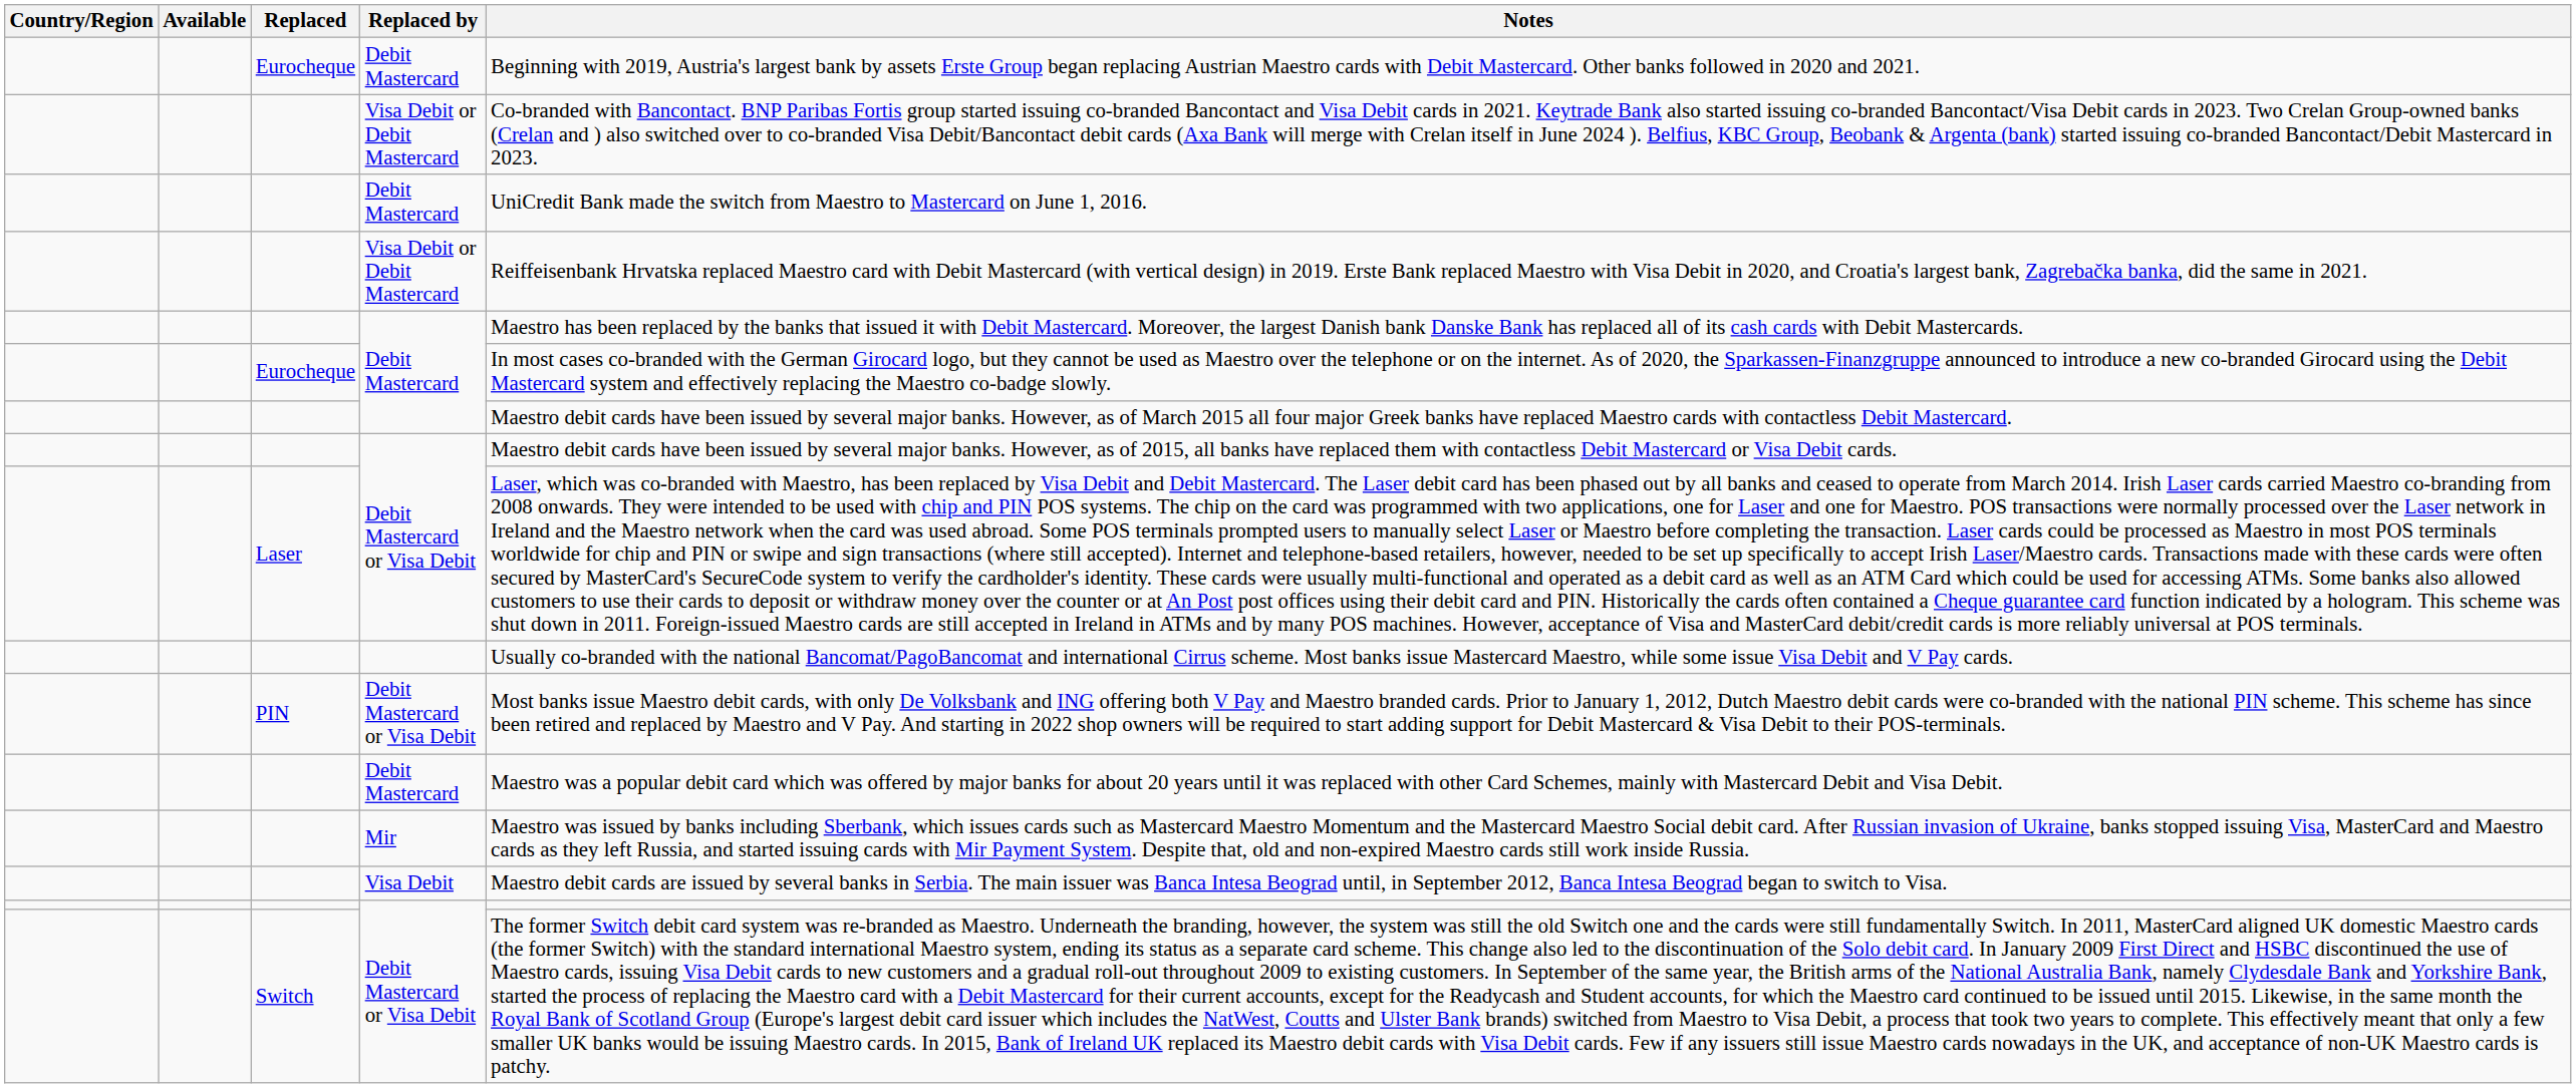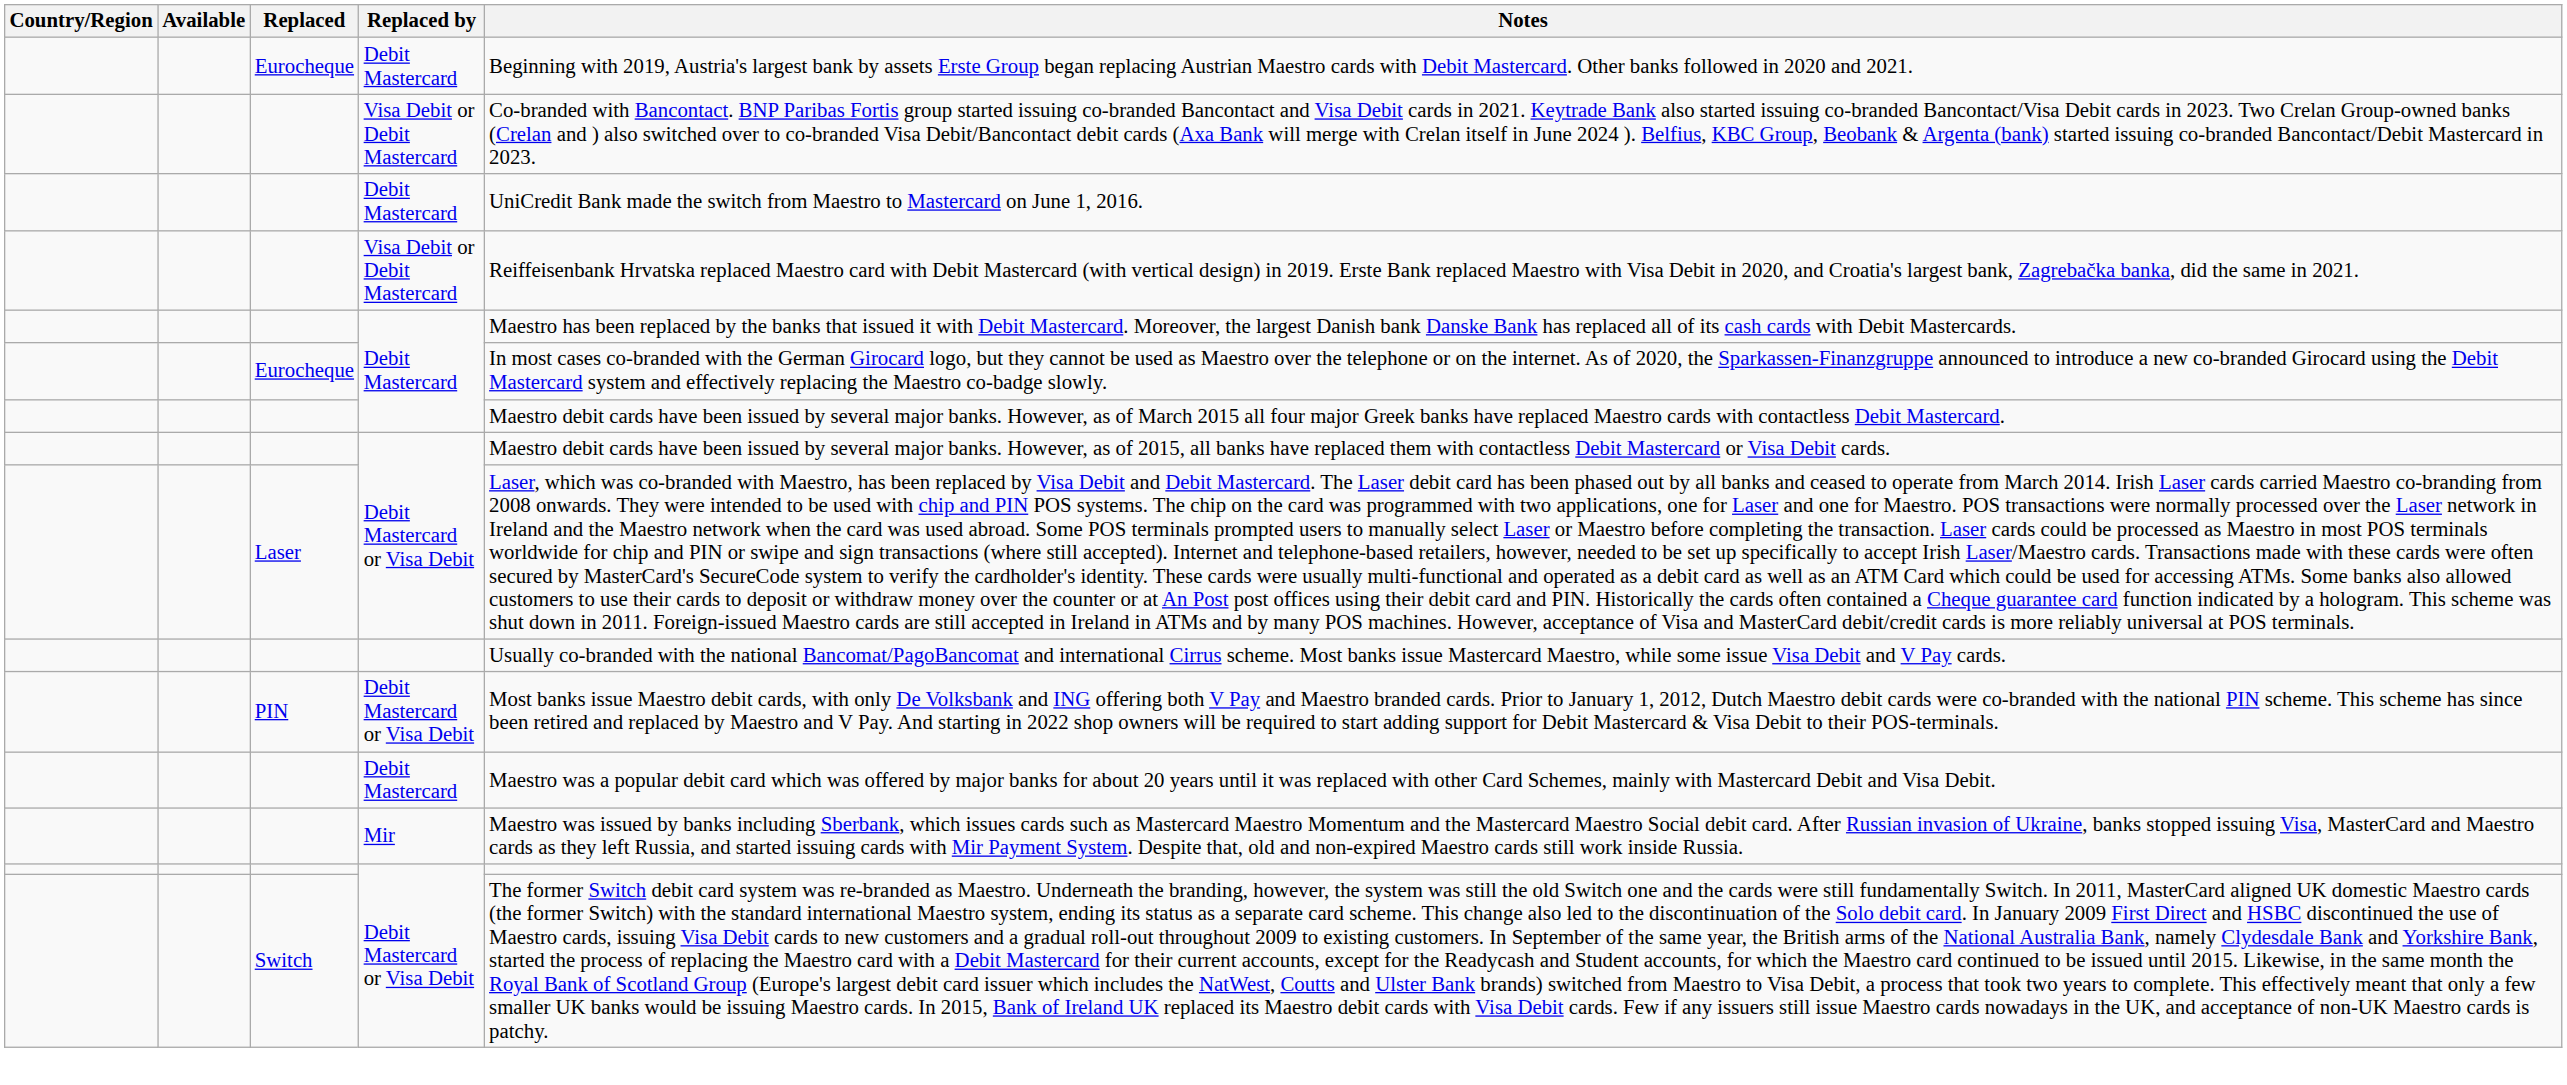 <table class="wikitable sortable mw-collapsible">
 <tr>
 <th>Country/Region</th>
 <th>Available</th>
 <th>Replaced</th>
 <th>Replaced by</th>
 <th>Notes</th>
 </tr>
 <tr>
 <td></td>
 <td></td>
 <td><a href='#'>Eurocheque</a></td>
 <td><a href='#'>Debit Mastercard</a></td>
 <td>Beginning with 2019, Austria's largest bank by assets <a href='#'>Erste Group</a> began replacing Austrian Maestro cards with <a href='#'>Debit Mastercard</a>. Other banks followed in 2020 and 2021.</td>
 </tr>
 <tr>
 <td></td>
 <td></td>
 <td></td>
 <td><a href='#'>Visa Debit</a> or <a href='#'>Debit Mastercard</a></td>
 <td>Co-branded with <a href='#'>Bancontact</a>. <a href='#'>BNP Paribas Fortis</a> group started issuing co-branded Bancontact and <a href='#'>Visa Debit</a> cards in 2021. <a href='#'>Keytrade Bank</a> also started issuing co-branded Bancontact/Visa Debit cards in 2023. Two Crelan Group-owned banks (<a href='#'>Crelan</a> and ) also switched over to co-branded Visa Debit/Bancontact debit cards (<a href='#'>Axa Bank</a> will merge with Crelan itself in June 2024 ). <a href='#'>Belfius</a>, <a href='#'>KBC Group</a>, <a href='#'>Beobank</a> & <a href='#'>Argenta (bank)</a> started issuing co-branded Bancontact/Debit Mastercard in 2023.</td>
 </tr>
 <tr>
 <td></td>
 <td></td>
 <td></td>
 <td><a href='#'>Debit Mastercard</a></td>
 <td>UniCredit Bank made the switch from Maestro to <a href='#'>Mastercard</a> on June 1, 2016.</td>
 </tr>
 <tr>
 <td></td>
 <td></td>
 <td></td>
 <td><a href='#'>Visa Debit</a> or <a href='#'>Debit Mastercard</a></td>
 <td>Reiffeisenbank Hrvatska replaced Maestro card with Debit Mastercard (with vertical design) in 2019. Erste Bank replaced Maestro with Visa Debit in 2020, and Croatia's largest bank, <a href='#'>Zagrebačka banka</a>, did the same in 2021.</td>
 </tr>
 <tr>
 <td></td>
 <td></td>
 <td></td>
 <td rowspan="3"><a href='#'>Debit Mastercard</a></td>
 <td>Maestro has been replaced by the banks that issued it with <a href='#'>Debit Mastercard</a>. Moreover, the largest Danish bank <a href='#'>Danske Bank</a> has replaced all of its <a href='#'>cash cards</a> with Debit Mastercards.</td>
 </tr>
 <tr>
 <td></td>
 <td></td>
 <td><a href='#'>Eurocheque</a></td>
 <td>In most cases co-branded with the German <a href='#'>Girocard</a> logo, but they cannot be used as Maestro over the telephone or on the internet. As of 2020, the <a href='#'>Sparkassen-Finanzgruppe</a> announced to introduce a new co-branded Girocard using the <a href='#'>Debit Mastercard</a> system and effectively replacing the Maestro co-badge slowly.</td>
 </tr>
 <tr>
 <td></td>
 <td></td>
 <td></td>
 <td>Maestro debit cards have been issued by several major banks. However, as of March 2015 all four major Greek banks have replaced Maestro cards with contactless <a href='#'>Debit Mastercard</a>.</td>
 </tr>
 <tr>
 <td></td>
 <td></td>
 <td></td>
 <td rowspan="2"><a href='#'>Debit Mastercard</a> or <a href='#'>Visa Debit</a></td>
 <td>Maestro debit cards have been issued by several major banks.  However, as of 2015, all banks have replaced them with contactless <a href='#'>Debit Mastercard</a> or <a href='#'>Visa Debit</a> cards.</td>
 </tr>
 <tr>
 <td></td>
 <td></td>
 <td><a href='#'>Laser</a></td>
 <td><a href='#'>Laser</a>, which was co-branded with Maestro, has been replaced by <a href='#'>Visa Debit</a> and <a href='#'>Debit Mastercard</a>. The <a href='#'>Laser</a> debit card has been phased out by all banks and ceased to operate from March 2014. Irish <a href='#'>Laser</a> cards carried Maestro co-branding from 2008 onwards. They were intended to be used with <a href='#'>chip and PIN</a> POS systems. The chip on the card was programmed with two applications, one for <a href='#'>Laser</a> and one for Maestro. POS transactions were normally processed over the <a href='#'>Laser</a> network in Ireland and the Maestro network when the card was used abroad. Some POS terminals prompted users to manually select <a href='#'>Laser</a> or Maestro before completing the transaction. <a href='#'>Laser</a> cards could be processed as Maestro in most POS terminals worldwide for chip and PIN or swipe and sign transactions (where still accepted). Internet and telephone-based retailers, however, needed to be set up specifically to accept Irish <a href='#'>Laser</a>/Maestro cards. Transactions made with these cards were often secured by MasterCard's SecureCode system to verify the cardholder's identity. These cards were usually multi-functional and operated as a debit card as well as an ATM Card which could be used for accessing ATMs. Some banks also allowed customers to use their cards to deposit or withdraw money over the counter or at <a href='#'>An Post</a> post offices using their debit card and PIN. Historically the cards often contained a <a href='#'>Cheque guarantee card</a> function indicated by a hologram. This scheme was shut down in 2011. Foreign-issued Maestro cards are still accepted in Ireland in ATMs and by many POS machines. However, acceptance of Visa and MasterCard debit/credit cards is more reliably universal at POS terminals.</td>
 </tr>
 <tr>
 <td></td>
 <td></td>
 <td></td>
 <td></td>
 <td>Usually co-branded with the national <a href='#'>Bancomat/PagoBancomat</a> and international <a href='#'>Cirrus</a> scheme. Most banks issue Mastercard Maestro, while some issue <a href='#'>Visa Debit</a> and <a href='#'>V Pay</a> cards.</td>
 </tr>
 <tr>
 <td></td>
 <td></td>
 <td><a href='#'>PIN</a></td>
 <td><a href='#'>Debit Mastercard</a> or <a href='#'>Visa Debit</a></td>
 <td>Most banks issue Maestro debit cards, with only <a href='#'>De Volksbank</a> and <a href='#'>ING</a> offering both <a href='#'>V Pay</a> and Maestro branded cards. Prior to January 1, 2012, Dutch Maestro debit cards were co-branded with the national <a href='#'>PIN</a> scheme. This scheme has since been retired and replaced by Maestro and V Pay. And starting in 2022 shop owners will be required to start adding support for Debit Mastercard & Visa Debit to their POS-terminals.</td>
 </tr>
 <tr>
 <td></td>
 <td></td>
 <td></td>
 <td><a href='#'>Debit Mastercard</a></td>
 <td>Maestro was a popular debit card which was offered by major banks for about 20 years until it was replaced with other Card Schemes, mainly with Mastercard Debit and Visa Debit.</td>
 </tr>
 <tr>
 <td></td>
 <td></td>
 <td></td>
 <td><a href='#'>Mir</a></td>
 <td>Maestro was issued by banks including <a href='#'>Sberbank</a>, which issues cards such as Mastercard Maestro Momentum and the Mastercard Maestro Social debit card. After <a href='#'>Russian invasion of Ukraine</a>, banks stopped issuing <a href='#'>Visa</a>, MasterCard and Maestro cards as they left Russia, and started issuing cards with <a href='#'>Mir Payment System</a>. Despite that, old and non-expired Maestro cards still work inside Russia.</td>
 </tr>
 <tr>
 <td></td>
 <td></td>
 <td></td>
-<td><a href='#'>Visa Debit</a></td>
-<td>Maestro debit cards are issued by several banks in <a href='#'>Serbia</a>. The main issuer was <a href='#'>Banca Intesa Beograd</a> until, in September 2012, <a href='#'>Banca Intesa Beograd</a> began to switch to Visa.</td>
-</tr>
-<tr>
-<td></td>
-<td></td>
-<td></td>
 <td rowspan="2"><a href='#'>Debit Mastercard</a> or <a href='#'>Visa Debit</a></td>
 <td></td>
 </tr>
 <tr>
 <td></td>
 <td></td>
 <td><a href='#'>Switch</a></td>
 <td>The former <a href='#'>Switch</a> debit card system was re-branded as Maestro. Underneath the branding, however, the system was still the old Switch one and the cards were still fundamentally Switch. In 2011, MasterCard aligned UK domestic Maestro cards (the former Switch) with the standard international Maestro system, ending its status as a separate card scheme. This change also led to the discontinuation of the <a href='#'>Solo debit card</a>. In January 2009 <a href='#'>First Direct</a> and <a href='#'>HSBC</a> discontinued the use of Maestro cards, issuing <a href='#'>Visa Debit</a> cards to new customers and a gradual roll-out throughout 2009 to existing customers. In September of the same year, the British arms of the <a href='#'>National Australia Bank</a>, namely <a href='#'>Clydesdale Bank</a> and <a href='#'>Yorkshire Bank</a>, started the process of replacing the Maestro card with a <a href='#'>Debit Mastercard</a> for their current accounts, except for the Readycash and Student accounts, for which the Maestro card continued to be issued until 2015. Likewise, in the same month the <a href='#'>Royal Bank of Scotland Group</a> (Europe's largest debit card issuer which includes the <a href='#'>NatWest</a>, <a href='#'>Coutts</a> and <a href='#'>Ulster Bank</a> brands) switched from Maestro to Visa Debit, a process that took two years to complete. This effectively meant that only a few smaller UK banks would be issuing Maestro cards. In 2015, <a href='#'>Bank of Ireland UK</a> replaced its Maestro debit cards with <a href='#'>Visa Debit</a> cards. Few if any issuers still issue Maestro cards nowadays in the UK, and acceptance of non-UK Maestro cards is patchy.</td>
 </tr>
 </table>
